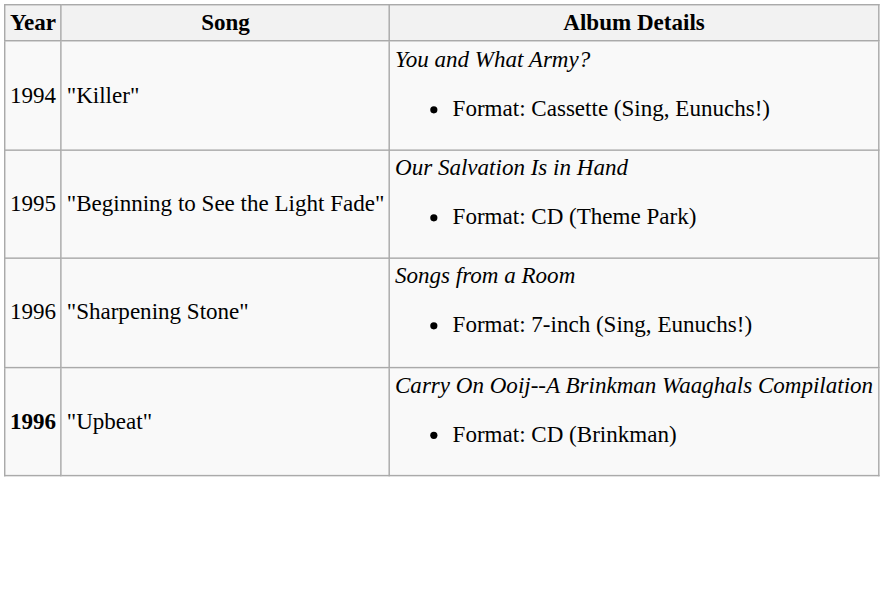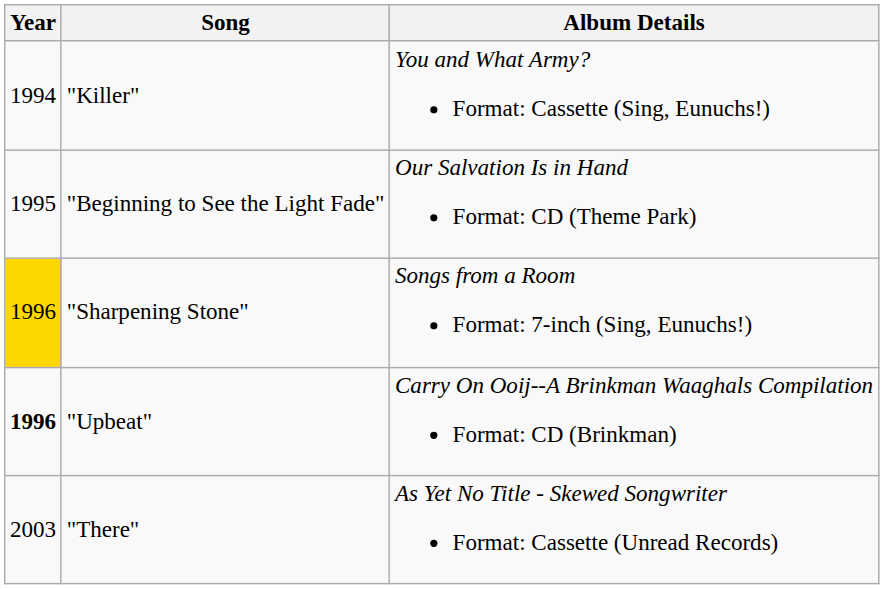 <table class="wikitable">
 <tr>
 <th>Year</th>
 <th>Song</th>
 <th>Album Details</th>
 </tr>
 <tr>
 <td>1994</td>
 <td>"Killer"</td>
 <td><em>You and What Army?</em><br><ul><li>Format: Cassette (Sing, Eunuchs!)</li></ul></td>
 </tr>
 <tr>
 <td>1995</td>
 <td>"Beginning to See the Light Fade"</td>
 <td><em>Our Salvation Is in Hand</em><br><ul><li>Format: CD (Theme Park)</li></ul></td>
 </tr>
 <tr>
-<td>1996</td>
+<td style="background: gold;">1996</td>
 <td>"Sharpening Stone"</td>
 <td><em>Songs from a Room</em><br><ul><li>Format: 7-inch (Sing, Eunuchs!)</li></ul></td>
 </tr>
 <tr>
 <td><strong>1996</strong></td>
 <td>"Upbeat"</td>
 <td><em>Carry On Ooij--A Brinkman Waaghals Compilation</em><br><ul><li>Format: CD (Brinkman)</li></ul></td>
 </tr>
+<tr>
+<td>2003</td>
+<td>"There"</td>
+<td><em>As Yet No Title - Skewed Songwriter</em><br><ul><li>Format: Cassette (Unread Records)</li></ul></td>
+</tr>
 </table>
